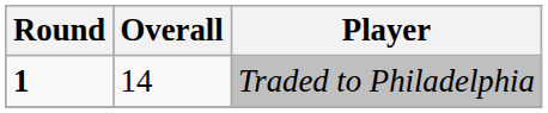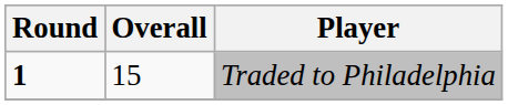 <table class="wikitable">
 <tr>
 <th>Round</th>
 <th>Overall</th>
 <th>Player</th>
 </tr>
 <tr>
 <td><strong>1</strong></td>
-<td>14</td>
+<td>15</td>
 <td style="background:#BFBFBF"><em>Traded to Philadelphia</em></td>
 </tr>
 <tr>
 </tr>
 </table>
